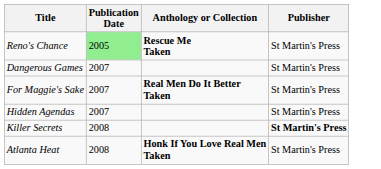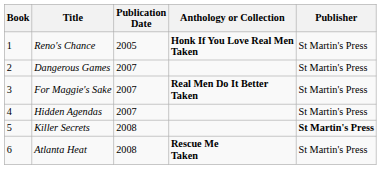 <table class="wikitable">
 <tr>
+<th>Book<br></th>
 <th>Title</th>
 <th>Publication<br>Date</th>
 <th>Anthology or Collection</th>
 <th>Publisher</th>
 </tr>
 <tr>
+<td>1</td>
 <td><em>Reno's Chance</em></td>
-<td style="background: lightgreen;">2005</td>
-<td><strong>Rescue Me</strong><br><strong>Taken</strong></td>
+<td>2005</td>
+<td><strong>Honk If You Love Real Men</strong><br><strong>Taken</strong></td>
 <td>St Martin's Press</td>
 </tr>
 <tr>
+<td>2</td>
 <td><em>Dangerous Games</em></td>
 <td>2007</td>
 <td></td>
 <td>St Martin's Press</td>
 </tr>
 <tr>
+<td>3</td>
 <td><em>For Maggie's Sake</em></td>
 <td>2007</td>
 <td><strong>Real Men Do It Better</strong><br><strong>Taken</strong></td>
 <td>St Martin's Press</td>
 </tr>
 <tr>
+<td>4</td>
 <td><em>Hidden Agendas</em></td>
 <td>2007</td>
 <td></td>
 <td>St Martin's Press</td>
 </tr>
 <tr>
+<td>5</td>
 <td><em>Killer Secrets</em></td>
 <td>2008</td>
 <td></td>
 <td><strong>St Martin's Press</strong></td>
 </tr>
 <tr>
+<td>6</td>
 <td><em>Atlanta Heat</em></td>
 <td>2008</td>
-<td><strong>Honk If You Love Real Men</strong><br><strong>Taken</strong></td>
+<td><strong>Rescue Me</strong><br><strong>Taken</strong></td>
 <td>St Martin's Press</td>
 </tr>
 </table>
